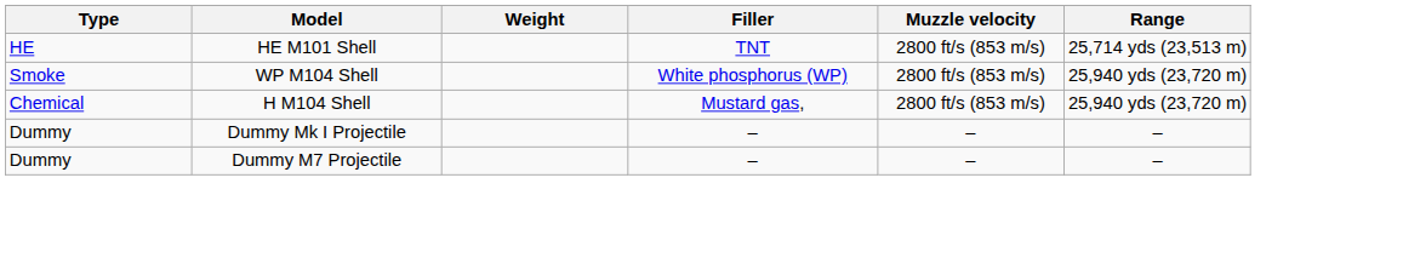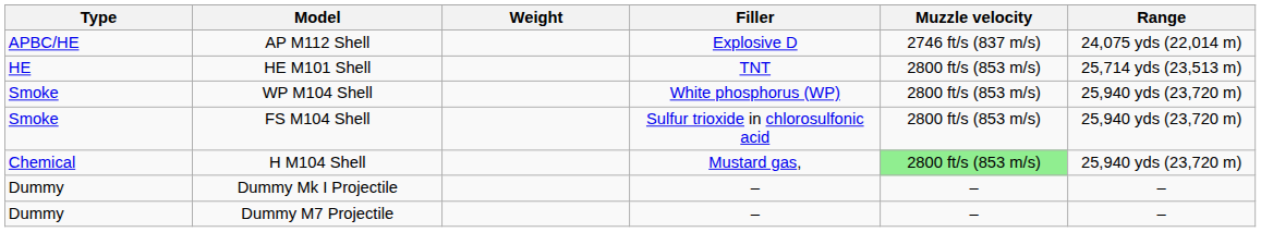 <table class="wikitable">
 <tr style="vertical-align:top; text-align:center;">
 </tr>
 <tr>
 <th width="15%">Type</th>
 <th width="20%">Model</th>
 <th width="15%">Weight</th>
 <th width="20%">Filler</th>
 <th width="15%">Muzzle velocity</th>
 <th width="15%">Range</th>
+</tr>
+<tr style="vertical-align:top; text-align:center;">
+<td style="text-align:left"><a href='#'>APBC/HE</a></td>
+<td>AP M112 Shell</td>
+<td></td>
+<td><a href='#'>Explosive D</a></td>
+<td>2746 ft/s (837 m/s)</td>
+<td>24,075 yds (22,014 m)</td>
 </tr>
 <tr style="vertical-align:top; text-align:center;">
 <td style="text-align:left"><a href='#'>HE</a></td>
 <td>HE M101 Shell</td>
 <td></td>
 <td><a href='#'>TNT</a></td>
 <td>2800 ft/s (853 m/s)</td>
 <td>25,714 yds (23,513 m)</td>
 </tr>
 <tr style="vertical-align:top; text-align:center;">
 <td style="text-align:left"><a href='#'>Smoke</a></td>
 <td>WP M104 Shell</td>
 <td></td>
 <td><a href='#'>White phosphorus (WP)</a></td>
 <td>2800 ft/s (853 m/s)</td>
 <td>25,940 yds (23,720 m)</td>
 </tr>
 <tr style="vertical-align:top; text-align:center;">
+<td style="text-align:left"><a href='#'>Smoke</a></td>
+<td>FS M104 Shell</td>
+<td></td>
+<td><a href='#'>Sulfur trioxide</a> in <a href='#'>chlorosulfonic acid</a></td>
+<td>2800 ft/s (853 m/s)</td>
+<td>25,940 yds (23,720 m)</td>
+</tr>
+<tr style="vertical-align:top; text-align:center;">
 <td style="text-align:left"><a href='#'>Chemical</a></td>
 <td>H M104 Shell</td>
 <td></td>
 <td><a href='#'>Mustard gas</a>, </td>
-<td>2800 ft/s (853 m/s)</td>
+<td style="background: lightgreen;">2800 ft/s (853 m/s)</td>
 <td>25,940 yds (23,720 m)</td>
 </tr>
 <tr style="vertical-align:top; text-align:center;">
 <td style="text-align:left">Dummy</td>
 <td>Dummy Mk I Projectile</td>
 <td></td>
 <td>–</td>
 <td>–</td>
 <td>–</td>
 </tr>
 <tr style="vertical-align:top; text-align:center;">
 <td style="text-align:left">Dummy</td>
 <td>Dummy M7 Projectile</td>
 <td></td>
 <td>–</td>
 <td>–</td>
 <td>–</td>
 </tr>
 </table>
